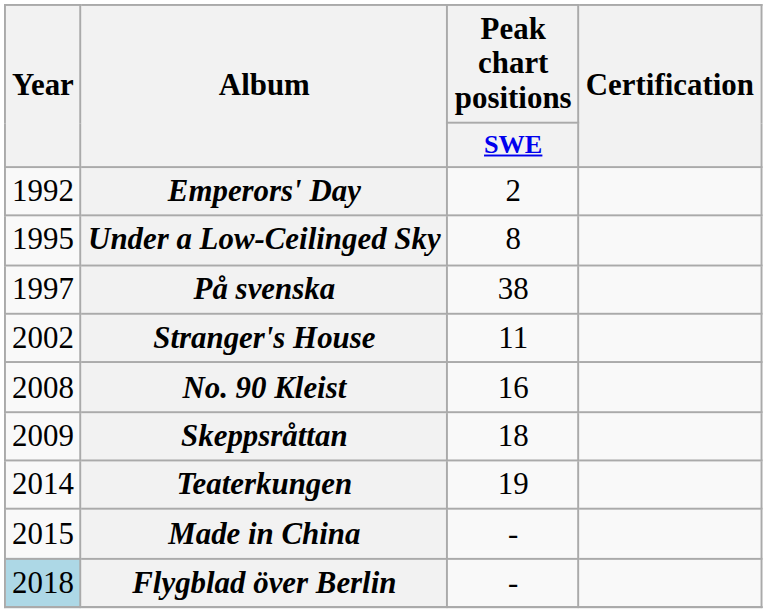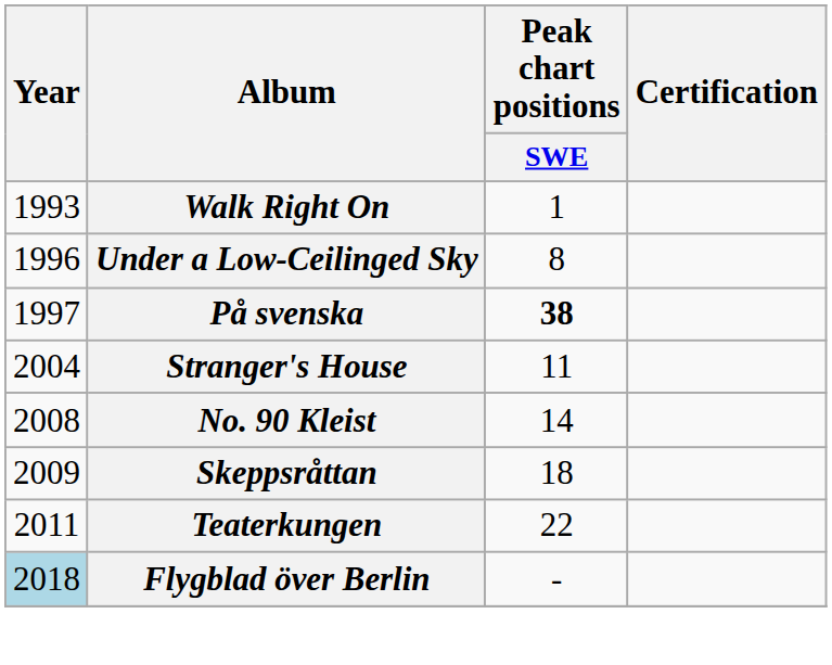 <table class="wikitable plainrowheaders" style="text-align:center;">
 <tr>
 <th scope="col" rowspan="2">Year</th>
 <th scope="col" rowspan="2">Album</th>
 <th scope="col">Peak chart positions</th>
 <th scope="col" rowspan="2">Certification</th>
 </tr>
 <tr>
 <th scope="col" style="width:3em;font-size:85%;"><a href='#'>SWE</a><br></th>
 </tr>
 <tr>
-<td>1992</td>
-<th scope="row"><em>Emperors' Day</em></th>
-<td>2</td>
+<td>1993</td>
+<th scope="row"><em>Walk Right On</em></th>
+<td>1</td>
 <td></td>
 </tr>
 <tr>
-<td>1995</td>
+<td>1996</td>
 <th scope="row"><em>Under a Low-Ceilinged Sky</em></th>
 <td>8</td>
 <td></td>
 </tr>
 <tr>
 <td>1997</td>
 <th scope="row"><em>På svenska</em></th>
-<td>38</td>
+<td><strong>38</strong></td>
 <td></td>
 </tr>
 <tr>
-<td>2002</td>
+<td>2004</td>
 <th scope="row"><em>Stranger's House</em></th>
 <td>11</td>
 <td></td>
 </tr>
 <tr>
 <td>2008</td>
 <th scope="row"><em>No. 90 Kleist</em></th>
-<td>16</td>
+<td>14</td>
 <td></td>
 </tr>
 <tr>
 <td>2009</td>
 <th scope="row"><em>Skeppsråttan</em></th>
 <td>18</td>
 <td></td>
 </tr>
 <tr>
-<td>2014</td>
+<td>2011</td>
 <th scope="row"><em>Teaterkungen</em></th>
-<td>19</td>
-<td></td>
-</tr>
-<tr>
-<td>2015</td>
-<th scope="row"><em>Made in China</em></th>
-<td>-</td>
+<td>22</td>
 <td></td>
 </tr>
 <tr>
 <td style="background: lightblue;">2018</td>
 <th scope="row"><em>Flygblad över Berlin</em></th>
 <td>-</td>
 <td></td>
 </tr>
 <tr>
 </tr>
 </table>
